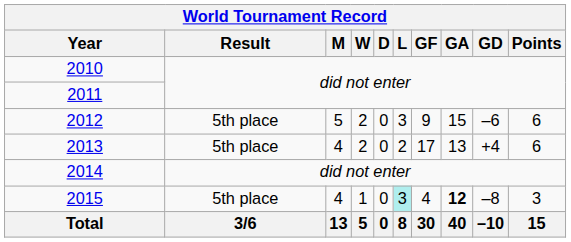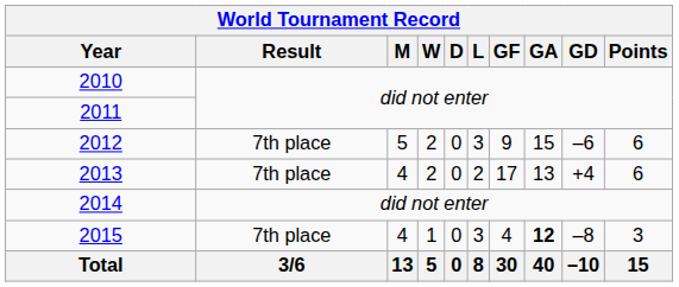 <table class="wikitable" style="text-align: center;font-size:100%;">
 <tr>
 <th colspan=10><a href='#'>World Tournament Record</a></th>
 </tr>
 <tr>
 <th width=150>Year</th>
 <th width=150>Result</th>
 <th>M</th>
 <th>W</th>
 <th>D</th>
 <th>L</th>
 <th>GF</th>
 <th>GA</th>
 <th>GD</th>
 <th>Points</th>
 </tr>
 <tr>
 <td> <a href='#'>2010</a></td>
 <td colspan=9 rowspan=2><em>did not enter</em></td>
 </tr>
 <tr>
 <td> <a href='#'>2011</a></td>
 </tr>
 <tr>
 <td> <a href='#'>2012</a></td>
-<td>5th place</td>
+<td>7th place</td>
 <td>5</td>
 <td>2</td>
 <td>0</td>
 <td>3</td>
 <td>9</td>
 <td>15</td>
 <td>–6</td>
 <td>6</td>
 </tr>
 <tr>
 <td> <a href='#'>2013</a></td>
-<td>5th place</td>
+<td>7th place</td>
 <td>4</td>
 <td>2</td>
 <td>0</td>
 <td>2</td>
 <td>17</td>
 <td>13</td>
 <td>+4</td>
 <td>6</td>
 </tr>
 <tr>
 <td> <a href='#'>2014</a></td>
 <td colspan=9><em>did not enter</em></td>
 </tr>
 <tr>
 <td> <a href='#'>2015</a></td>
-<td>5th place</td>
+<td>7th place</td>
 <td>4</td>
 <td>1</td>
 <td>0</td>
-<td style="background: paleturquoise;">3</td>
+<td>3</td>
 <td>4</td>
 <td><strong>12</strong></td>
 <td>–8</td>
 <td>3</td>
 </tr>
 <tr>
 <th><strong>Total</strong></th>
 <th>3/6</th>
 <th>13</th>
 <th>5</th>
 <th>0</th>
 <th>8</th>
 <th>30</th>
 <th>40</th>
 <th>–10</th>
 <th>15</th>
 </tr>
 </table>
